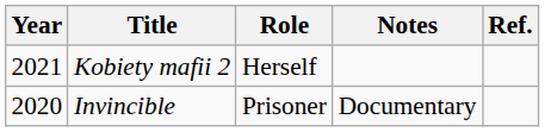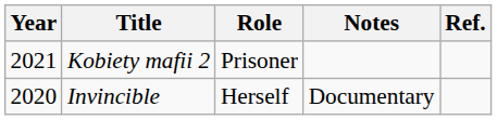 <table class="wikitable sortable">
 <tr>
 <th>Year</th>
 <th>Title</th>
 <th>Role</th>
 <th class="unsortable">Notes</th>
 <th class="unsortable">Ref.</th>
 </tr>
 <tr>
 <td>2021</td>
 <td><em>Kobiety mafii 2</em></td>
-<td>Herself</td>
+<td>Prisoner</td>
 <td></td>
 <td></td>
 </tr>
 <tr>
 <td>2020</td>
 <td><em>Invincible</em></td>
-<td>Prisoner</td>
+<td>Herself</td>
 <td>Documentary</td>
 <td></td>
 </tr>
 </table>
